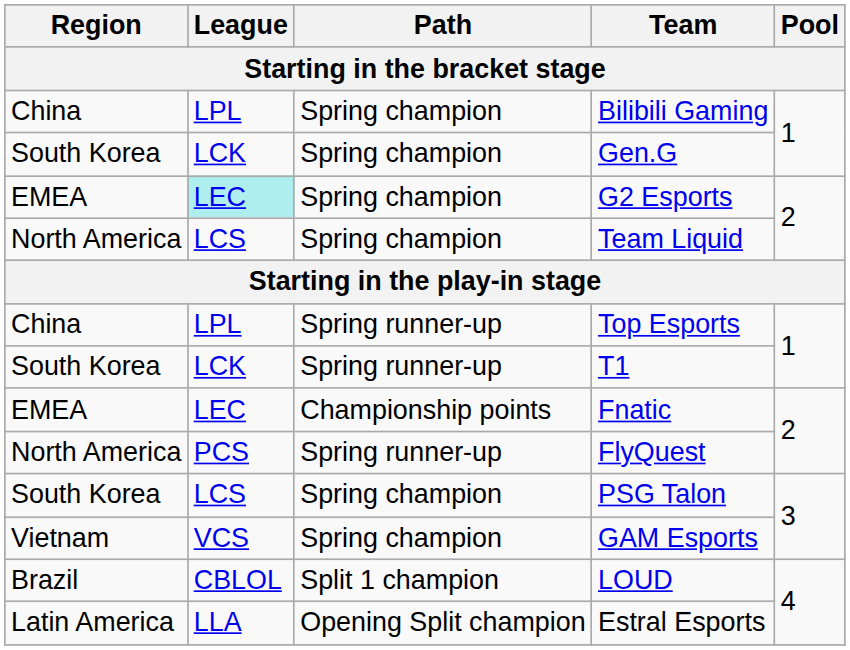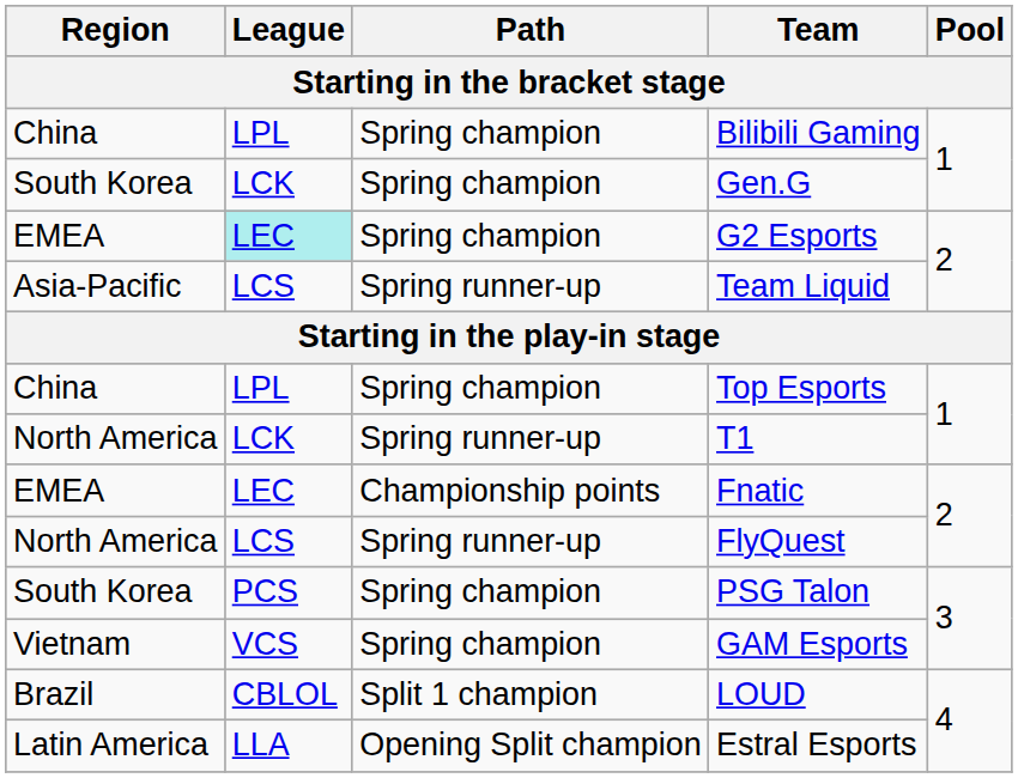 <table class="wikitable" style="white-space:nowrap;">
 <tr>
 <th>Region</th>
 <th>League</th>
 <th>Path</th>
 <th>Team</th>
 <th>Pool</th>
 </tr>
 <tr>
 <th colspan="5">Starting in the bracket stage</th>
 </tr>
 <tr>
 <td>China</td>
 <td><a href='#'>LPL</a></td>
 <td>Spring champion</td>
 <td><a href='#'>Bilibili Gaming</a></td>
 <td rowspan="2">1</td>
 </tr>
 <tr>
 <td>South Korea</td>
 <td><a href='#'>LCK</a></td>
 <td>Spring champion</td>
 <td><a href='#'>Gen.G</a></td>
 </tr>
 <tr>
 <td>EMEA</td>
 <td style="background: paleturquoise;"><a href='#'>LEC</a></td>
 <td>Spring champion</td>
 <td><a href='#'>G2 Esports</a></td>
 <td rowspan="2">2</td>
 </tr>
 <tr>
-<td>North America</td>
+<td title="Taiwan/Hong Kong/Macau/Southeast Asia/Oceania">Asia-Pacific</td>
 <td><a href='#'>LCS</a></td>
-<td>Spring champion</td>
+<td>Spring runner-up</td>
 <td><a href='#'>Team Liquid</a></td>
 </tr>
 <tr>
 <th colspan="5">Starting in the play-in stage</th>
 </tr>
 <tr>
 <td>China</td>
 <td><a href='#'>LPL</a></td>
-<td>Spring runner-up</td>
+<td>Spring champion</td>
 <td><a href='#'>Top Esports</a></td>
 <td rowspan="2">1</td>
 </tr>
 <tr>
-<td>South Korea</td>
+<td>North America</td>
 <td><a href='#'>LCK</a></td>
 <td>Spring runner-up</td>
 <td><a href='#'>T1</a></td>
 </tr>
 <tr>
 <td>EMEA</td>
 <td><a href='#'>LEC</a></td>
 <td>Championship points</td>
 <td><a href='#'>Fnatic</a></td>
 <td rowspan="2">2</td>
 </tr>
 <tr>
 <td>North America</td>
-<td><a href='#'>PCS</a></td>
+<td><a href='#'>LCS</a></td>
 <td>Spring runner-up</td>
 <td><a href='#'>FlyQuest</a></td>
 </tr>
 <tr>
 <td>South Korea</td>
-<td><a href='#'>LCS</a></td>
+<td><a href='#'>PCS</a></td>
 <td>Spring champion</td>
 <td><a href='#'>PSG Talon</a></td>
 <td rowspan="2">3</td>
 </tr>
 <tr>
 <td>Vietnam</td>
 <td><a href='#'>VCS</a></td>
 <td>Spring champion</td>
 <td><a href='#'>GAM Esports</a></td>
 </tr>
 <tr>
 <td>Brazil</td>
 <td><a href='#'>CBLOL</a></td>
 <td>Split 1 champion</td>
 <td><a href='#'>LOUD</a></td>
 <td rowspan="2">4</td>
 </tr>
 <tr>
 <td>Latin America</td>
 <td><a href='#'>LLA</a></td>
 <td>Opening Split champion</td>
 <td>Estral Esports</td>
 </tr>
 </table>
